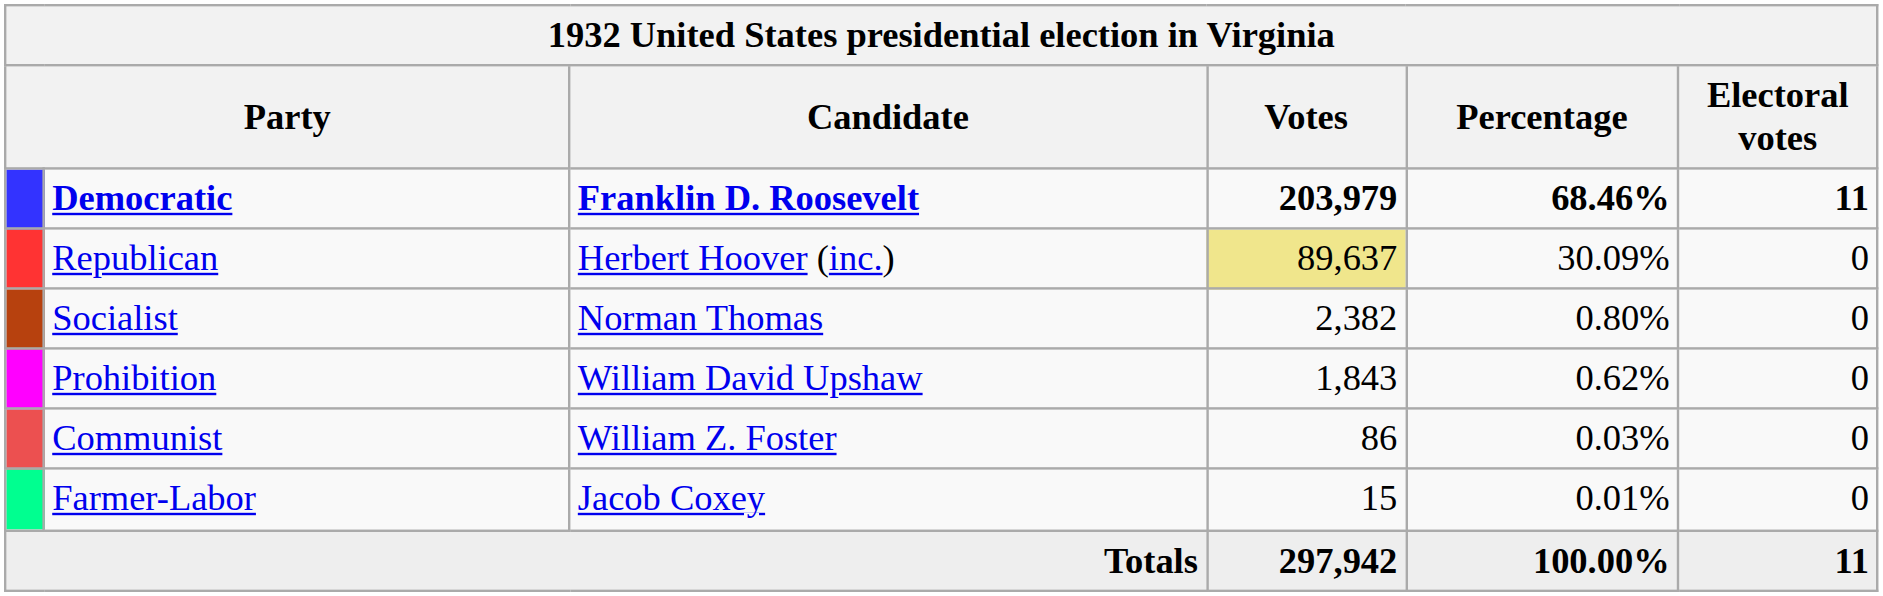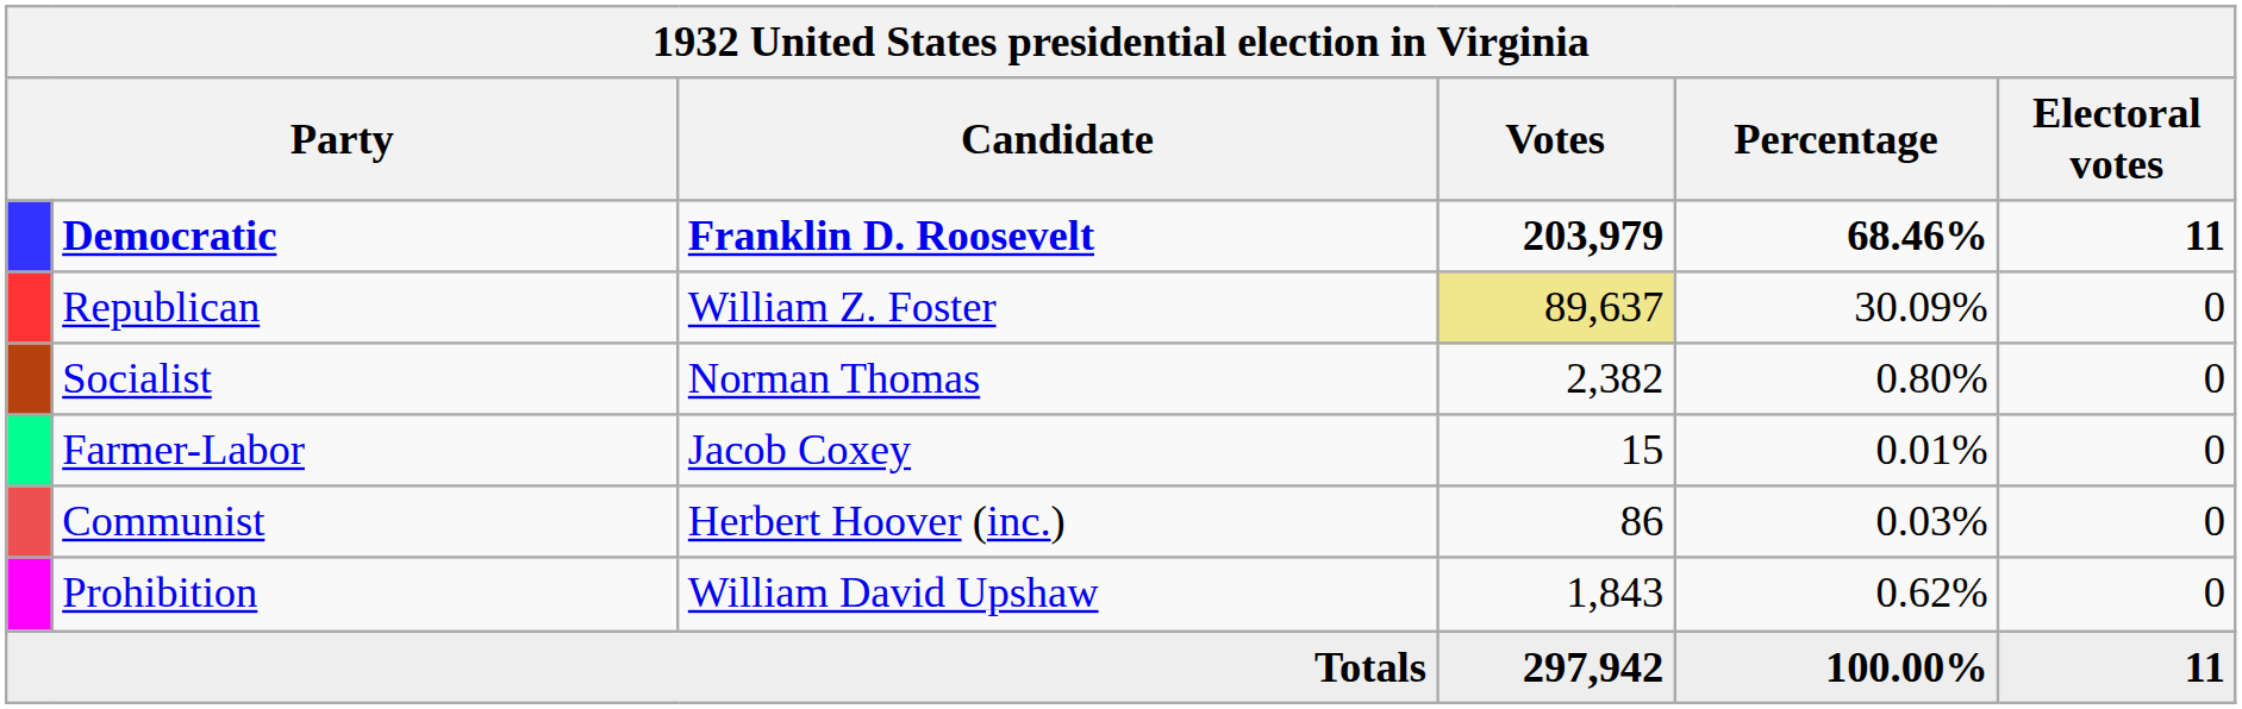 <table class="wikitable" style="font-size: 95%;">
 <tr>
 <th colspan="6">1932 United States presidential election in Virginia</th>
 </tr>
 <tr>
 <th colspan="2" style="width: 15em">Party</th>
 <th style="width: 17em">Candidate</th>
 <th style="width: 5em">Votes</th>
 <th style="width: 7em">Percentage</th>
 <th style="width: 5em">Electoral votes</th>
 </tr>
 <tr>
 <th style="background-color:#3333FF; width: 3px"></th>
 <td style="width: 130px"><strong><a href='#'>Democratic</a></strong></td>
 <td><strong><a href='#'>Franklin D. Roosevelt</a></strong></td>
 <td align="right"><strong>203,979</strong></td>
 <td align="right"><strong>68.46%</strong></td>
 <td align="right"><strong>11</strong></td>
 </tr>
 <tr>
 <th style="background-color:#FF3333; width: 3px"></th>
 <td style="width: 130px"><a href='#'>Republican</a></td>
-<td><a href='#'>Herbert Hoover</a> (<a href='#'>inc.</a>)</td>
+<td><a href='#'>William Z. Foster</a></td>
 <td align="right" style="background: khaki;">89,637</td>
 <td align="right">30.09%</td>
 <td align="right">0</td>
 </tr>
 <tr>
 <th style="background-color:#B7410E; width: 3px"></th>
 <td style="width: 130px"><a href='#'>Socialist</a></td>
 <td><a href='#'>Norman Thomas</a></td>
 <td align="right">2,382</td>
 <td align="right">0.80%</td>
 <td align="right">0</td>
 </tr>
 <tr>
+<th style="background-color:#00FF90; width: 3px"></th>
+<td style="width: 130px"><a href='#'>Farmer-Labor</a></td>
+<td><a href='#'>Jacob Coxey</a></td>
+<td align="right">15</td>
+<td align="right">0.01%</td>
+<td align="right">0</td>
+</tr>
+<tr>
+<th style="background-color:#EC5050; width: 3px"></th>
+<td style="width: 130px"><a href='#'>Communist</a></td>
+<td><a href='#'>Herbert Hoover</a> (<a href='#'>inc.</a>)</td>
+<td align="right">86</td>
+<td align="right">0.03%</td>
+<td align="right">0</td>
+</tr>
+<tr>
 <th style="background-color:#FF00FF; width: 3px"></th>
 <td style="width: 130px"><a href='#'>Prohibition</a></td>
 <td><a href='#'>William David Upshaw</a></td>
 <td align="right">1,843</td>
 <td align="right">0.62%</td>
-<td align="right">0</td>
-</tr>
-<tr>
-<th style="background-color:#EC5050; width: 3px"></th>
-<td style="width: 130px"><a href='#'>Communist</a></td>
-<td><a href='#'>William Z. Foster</a></td>
-<td align="right">86</td>
-<td align="right">0.03%</td>
-<td align="right">0</td>
-</tr>
-<tr>
-<th style="background-color:#00FF90; width: 3px"></th>
-<td style="width: 130px"><a href='#'>Farmer-Labor</a></td>
-<td><a href='#'>Jacob Coxey</a></td>
-<td align="right">15</td>
-<td align="right">0.01%</td>
 <td align="right">0</td>
 </tr>
 <tr style="background:#eee; text-align:right;">
 <td colspan="3"><strong>Totals</strong></td>
 <td><strong>297,942</strong></td>
 <td><strong>100.00%</strong></td>
 <td><strong>11</strong></td>
 </tr>
 </table>
